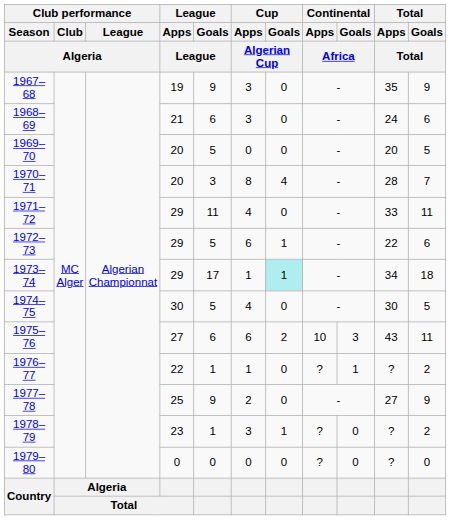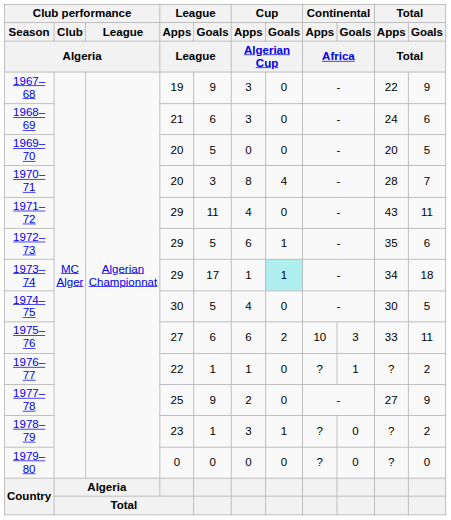 <table class="wikitable" style="text-align:center;">
 <tr>
 <th colspan=3>Club performance</th>
 <th colspan=2>League</th>
 <th colspan=2>Cup</th>
 <th colspan=2>Continental</th>
 <th colspan=2>Total</th>
 </tr>
 <tr>
 <th>Season</th>
 <th>Club</th>
 <th>League</th>
 <th>Apps</th>
 <th>Goals</th>
 <th>Apps</th>
 <th>Goals</th>
 <th>Apps</th>
 <th>Goals</th>
 <th>Apps</th>
 <th>Goals</th>
 </tr>
 <tr>
 <th colspan=3>Algeria</th>
 <th colspan=2>League</th>
 <th colspan=2><a href='#'>Algerian Cup</a></th>
 <th colspan=2><a href='#'>Africa</a></th>
 <th colspan=2>Total</th>
 </tr>
 <tr>
 <td><a href='#'>1967–68</a></td>
 <td rowspan="13"><a href='#'>MC Alger</a></td>
 <td rowspan="13"><a href='#'>Algerian Championnat</a></td>
 <td>19</td>
 <td>9</td>
 <td>3</td>
 <td>0</td>
 <td colspan="2">-</td>
-<td>35</td>
+<td>22</td>
 <td>9</td>
 </tr>
 <tr>
 <td><a href='#'>1968–69</a></td>
 <td>21</td>
 <td>6</td>
 <td>3</td>
 <td>0</td>
 <td colspan="2">-</td>
 <td>24</td>
 <td>6</td>
 </tr>
 <tr>
 <td><a href='#'>1969–70</a></td>
 <td>20</td>
 <td>5</td>
 <td>0</td>
 <td>0</td>
 <td colspan="2">-</td>
 <td>20</td>
 <td>5</td>
 </tr>
 <tr>
 <td><a href='#'>1970–71</a></td>
 <td>20</td>
 <td>3</td>
 <td>8</td>
 <td>4</td>
 <td colspan="2">-</td>
 <td>28</td>
 <td>7</td>
 </tr>
 <tr>
 <td><a href='#'>1971–72</a></td>
 <td>29</td>
 <td>11</td>
 <td>4</td>
 <td>0</td>
 <td colspan="2">-</td>
-<td>33</td>
+<td>43</td>
 <td>11</td>
 </tr>
 <tr>
 <td><a href='#'>1972–73</a></td>
 <td>29</td>
 <td>5</td>
 <td>6</td>
 <td>1</td>
 <td colspan="2">-</td>
-<td>22</td>
+<td>35</td>
 <td>6</td>
 </tr>
 <tr>
 <td><a href='#'>1973–74</a></td>
 <td>29</td>
 <td>17</td>
 <td>1</td>
 <td style="background: paleturquoise;">1</td>
 <td colspan="2">-</td>
 <td>34</td>
 <td>18</td>
 </tr>
 <tr>
 <td><a href='#'>1974–75</a></td>
 <td>30</td>
 <td>5</td>
 <td>4</td>
 <td>0</td>
 <td colspan="2">-</td>
 <td>30</td>
 <td>5</td>
 </tr>
 <tr>
 <td><a href='#'>1975–76</a></td>
 <td>27</td>
 <td>6</td>
 <td>6</td>
 <td>2</td>
 <td>10</td>
 <td>3</td>
-<td>43</td>
+<td>33</td>
 <td>11</td>
 </tr>
 <tr>
 <td><a href='#'>1976–77</a></td>
 <td>22</td>
 <td>1</td>
 <td>1</td>
 <td>0</td>
 <td>?</td>
 <td>1</td>
 <td>?</td>
 <td>2</td>
 </tr>
 <tr>
 <td><a href='#'>1977–78</a></td>
 <td>25</td>
 <td>9</td>
 <td>2</td>
 <td>0</td>
 <td colspan="2">-</td>
 <td>27</td>
 <td>9</td>
 </tr>
 <tr>
 <td><a href='#'>1978–79</a></td>
 <td>23</td>
 <td>1</td>
 <td>3</td>
 <td>1</td>
 <td>?</td>
 <td>0</td>
 <td>?</td>
 <td>2</td>
 </tr>
 <tr>
 <td><a href='#'>1979–80</a></td>
 <td>0</td>
 <td>0</td>
 <td>0</td>
 <td>0</td>
 <td>?</td>
 <td>0</td>
 <td>?</td>
 <td>0</td>
 </tr>
 <tr>
 <th rowspan=2>Country</th>
 <th colspan=2>Algeria</th>
 <th></th>
 <th></th>
 <th></th>
 <th></th>
 <th></th>
 <th></th>
 <th></th>
 <th></th>
 </tr>
 <tr>
 <th colspan=3>Total</th>
 <th></th>
 <th></th>
 <th></th>
 <th></th>
 <th></th>
 <th></th>
 <th></th>
 </tr>
 </table>
